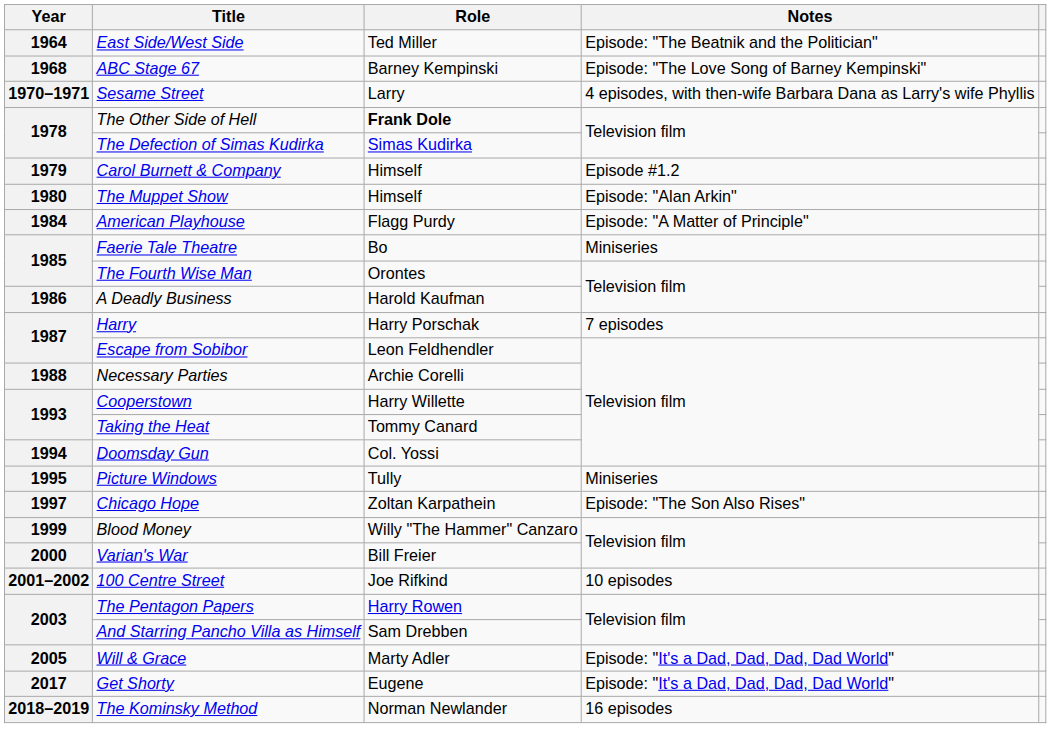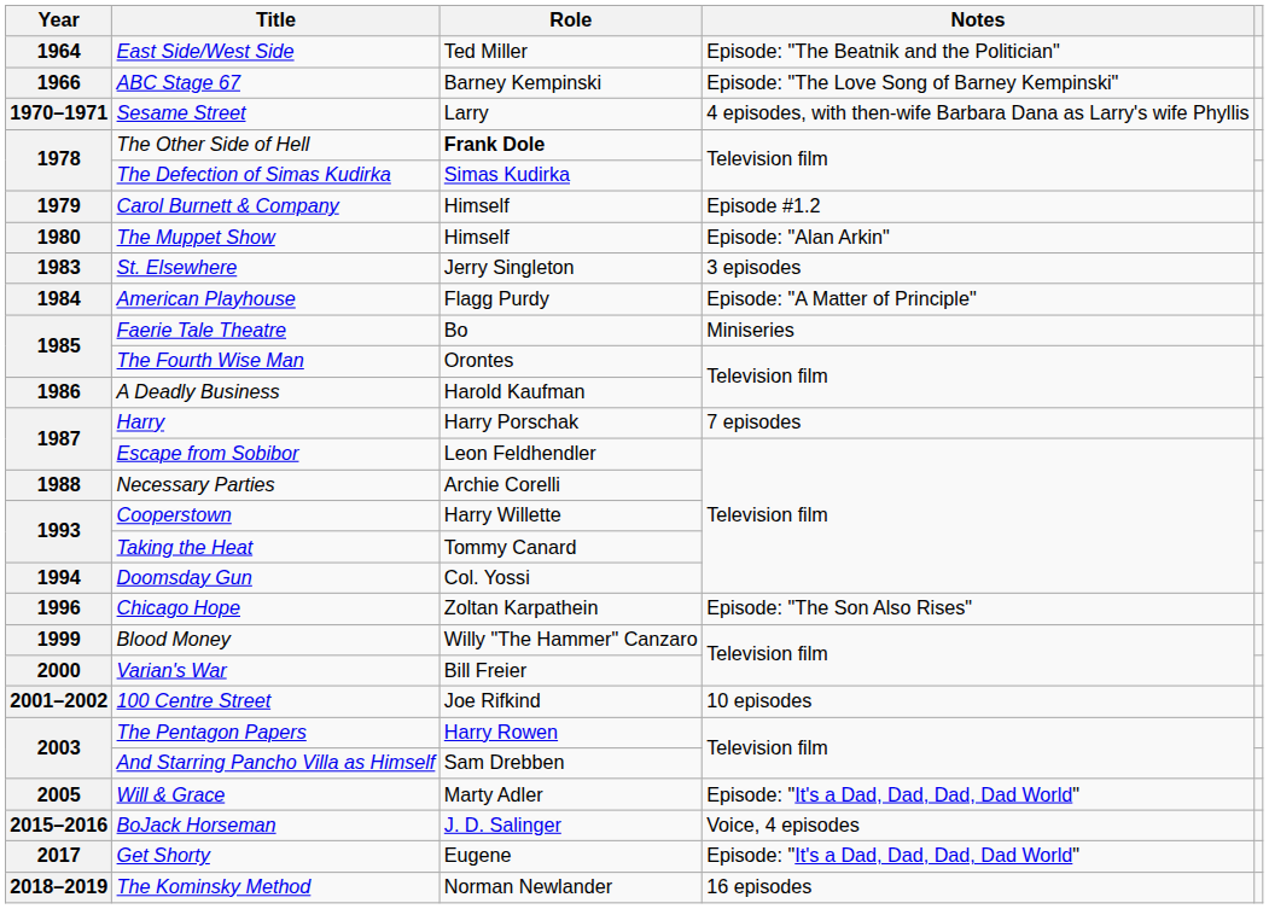 <table class="wikitable plainrowheaders sortable" style="margin-right: 0;">
 <tr>
 <th scope="col">Year</th>
 <th scope="col">Title</th>
 <th scope="col">Role</th>
 <th scope="col" class="unsortable">Notes</th>
 <th scope="col" class="unsortable"></th>
 </tr>
 <tr>
 <th scope="row">1964</th>
 <td><em><a href='#'>East Side/West Side</a></em></td>
 <td>Ted Miller</td>
 <td>Episode: "The Beatnik and the Politician"</td>
 <td></td>
 </tr>
 <tr>
-<th scope="row">1968</th>
+<th scope="row">1966</th>
 <td><em><a href='#'>ABC Stage 67</a></em></td>
 <td>Barney Kempinski</td>
 <td>Episode: "The Love Song of Barney Kempinski"</td>
 <td></td>
 </tr>
 <tr>
 <th scope="row">1970–1971</th>
 <td><em><a href='#'>Sesame Street</a></em></td>
 <td>Larry</td>
 <td>4 episodes, with then-wife Barbara Dana as Larry's wife Phyllis</td>
 <td></td>
 </tr>
 <tr>
 <th rowspan="2" scope="row">1978</th>
 <td><em>The Other Side of Hell</em></td>
 <td><strong>Frank Dole</strong></td>
 <td rowspan="2">Television film</td>
 <td></td>
 </tr>
 <tr>
 <td><em><a href='#'>The Defection of Simas Kudirka</a></em></td>
 <td><a href='#'>Simas Kudirka</a></td>
 <td></td>
 </tr>
 <tr>
 <th scope="row">1979</th>
 <td><em><a href='#'>Carol Burnett & Company</a></em></td>
 <td>Himself</td>
 <td>Episode #1.2</td>
 <td></td>
 </tr>
 <tr>
 <th scope="row">1980</th>
 <td><em><a href='#'>The Muppet Show</a></em></td>
 <td>Himself</td>
 <td>Episode: "Alan Arkin"</td>
+<td></td>
+</tr>
+<tr>
+<th scope="row">1983</th>
+<td><em><a href='#'>St. Elsewhere</a></em></td>
+<td>Jerry Singleton</td>
+<td>3 episodes</td>
 <td></td>
 </tr>
 <tr>
 <th scope="row">1984</th>
 <td><em><a href='#'>American Playhouse</a></em></td>
 <td>Flagg Purdy</td>
 <td>Episode: "A Matter of Principle"</td>
 <td></td>
 </tr>
 <tr>
 <th rowspan="2" scope="row">1985</th>
 <td><em><a href='#'>Faerie Tale Theatre</a></em></td>
 <td>Bo</td>
 <td>Miniseries</td>
 <td></td>
 </tr>
 <tr>
 <td><em><a href='#'>The Fourth Wise Man</a></em></td>
 <td>Orontes</td>
 <td rowspan="2">Television film</td>
 <td></td>
 </tr>
 <tr>
 <th scope="row">1986</th>
 <td><em>A Deadly Business</em></td>
 <td>Harold Kaufman</td>
 <td></td>
 </tr>
 <tr>
 <th rowspan="2" scope="row">1987</th>
 <td><em><a href='#'>Harry</a></em></td>
 <td>Harry Porschak</td>
 <td>7 episodes</td>
 <td></td>
 </tr>
 <tr>
 <td><em><a href='#'>Escape from Sobibor</a></em></td>
 <td>Leon Feldhendler</td>
 <td rowspan="5">Television film</td>
 <td></td>
 </tr>
 <tr>
 <th scope="row">1988</th>
 <td><em>Necessary Parties</em></td>
 <td>Archie Corelli</td>
 <td></td>
 </tr>
 <tr>
 <th rowspan="2" scope="row">1993</th>
 <td><em><a href='#'>Cooperstown</a></em></td>
 <td>Harry Willette</td>
 <td></td>
 </tr>
 <tr>
 <td><em><a href='#'>Taking the Heat</a></em></td>
 <td>Tommy Canard</td>
 <td></td>
 </tr>
 <tr>
 <th scope="row">1994</th>
 <td><em><a href='#'>Doomsday Gun</a></em></td>
 <td>Col. Yossi</td>
 <td></td>
 </tr>
 <tr>
-<th scope="row">1995</th>
-<td><em><a href='#'>Picture Windows</a></em></td>
-<td>Tully</td>
-<td>Miniseries</td>
-<td></td>
-</tr>
-<tr>
-<th scope="row">1997</th>
+<th scope="row">1996</th>
 <td><em><a href='#'>Chicago Hope</a></em></td>
 <td>Zoltan Karpathein</td>
 <td>Episode: "The Son Also Rises"</td>
 <td></td>
 </tr>
 <tr>
 <th scope="row">1999</th>
 <td><em>Blood Money</em></td>
 <td>Willy "The Hammer" Canzaro</td>
 <td rowspan="2">Television film</td>
 <td></td>
 </tr>
 <tr>
 <th scope="row">2000</th>
 <td><em><a href='#'>Varian's War</a></em></td>
 <td>Bill Freier</td>
 <td></td>
 </tr>
 <tr>
 <th scope="row">2001–2002</th>
 <td><em><a href='#'>100 Centre Street</a></em></td>
 <td>Joe Rifkind</td>
 <td>10 episodes</td>
 <td></td>
 </tr>
 <tr>
 <th rowspan="2" scope="row">2003</th>
 <td><em><a href='#'>The Pentagon Papers</a></em></td>
 <td><a href='#'>Harry Rowen</a></td>
 <td rowspan="2">Television film</td>
 <td></td>
 </tr>
 <tr>
 <td><em><a href='#'>And Starring Pancho Villa as Himself</a></em></td>
 <td>Sam Drebben</td>
 <td></td>
 </tr>
 <tr>
 <th scope="row">2005</th>
 <td><em><a href='#'>Will & Grace</a></em></td>
 <td>Marty Adler</td>
 <td>Episode: "<a href='#'>It's a Dad, Dad, Dad, Dad World</a>"</td>
 <td></td>
 </tr>
 <tr>
+<th scope="row">2015–2016</th>
+<td><em><a href='#'>BoJack Horseman</a></em></td>
+<td><a href='#'>J. D. Salinger</a></td>
+<td>Voice, 4 episodes</td>
+<td></td>
+</tr>
+<tr>
 <th scope="row">2017</th>
 <td><em><a href='#'>Get Shorty</a></em></td>
 <td>Eugene</td>
 <td>Episode: "<a href='#'>It's a Dad, Dad, Dad, Dad World</a>"</td>
 <td></td>
 </tr>
 <tr>
 <th scope="row">2018–2019</th>
 <td><em><a href='#'>The Kominsky Method</a></em></td>
 <td>Norman Newlander</td>
 <td>16 episodes</td>
 <td></td>
 </tr>
 </table>
